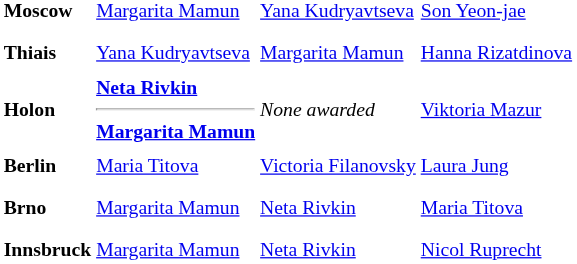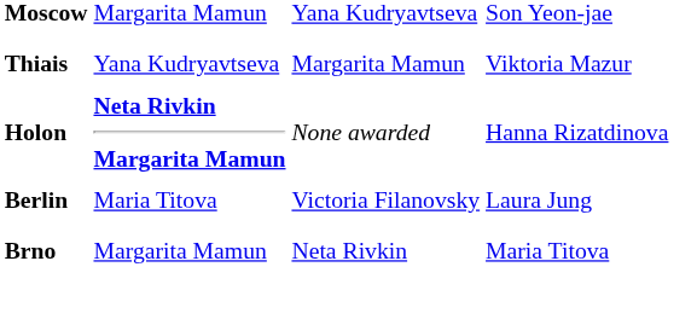 <table>
 <tr>
 <th scope=row style="text-align:left">Moscow</th>
 <td style="height:30px;"> <a href='#'>Margarita Mamun</a></td>
 <td style="height:30px;"> <a href='#'>Yana Kudryavtseva</a></td>
 <td style="height:30px;"> <a href='#'>Son Yeon-jae</a></td>
 </tr>
 <tr>
 <th scope=row style="text-align:left">Thiais</th>
 <td style="height:30px;"> <a href='#'>Yana Kudryavtseva</a></td>
 <td style="height:30px;"> <a href='#'>Margarita Mamun</a></td>
-<td style="height:30px;"> <a href='#'>Hanna Rizatdinova</a></td>
+<td style="height:30px;"> <a href='#'>Viktoria Mazur</a></td>
 </tr>
 <tr>
 <th scope=row style="text-align:left">Holon</th>
 <td style="height:30px;"><strong> <a href='#'>Neta Rivkin</a><hr> <a href='#'>Margarita Mamun</a></strong></td>
 <td style="height:30px;"><em>None awarded</em></td>
-<td style="height:30px;"> <a href='#'>Viktoria Mazur</a></td>
+<td style="height:30px;"> <a href='#'>Hanna Rizatdinova</a></td>
 </tr>
 <tr>
 <th scope=row style="text-align:left">Berlin</th>
 <td style="height:30px;"> <a href='#'>Maria Titova</a></td>
 <td style="height:30px;"> <a href='#'>Victoria Filanovsky</a></td>
 <td style="height:30px;"> <a href='#'>Laura Jung</a></td>
 </tr>
 <tr>
 <th scope=row style="text-align:left">Brno</th>
 <td style="height:30px;"> <a href='#'>Margarita Mamun</a></td>
 <td style="height:30px;"> <a href='#'>Neta Rivkin</a></td>
 <td style="height:30px;"> <a href='#'>Maria Titova</a></td>
 </tr>
 <tr>
-<th scope=row style="text-align:left">Innsbruck</th>
-<td style="height:30px;"> <a href='#'>Margarita Mamun</a></td>
-<td style="height:30px;"> <a href='#'>Neta Rivkin</a></td>
-<td style="height:30px;"> <a href='#'>Nicol Ruprecht</a></td>
-</tr>
-<tr>
 </tr>
 </table>
